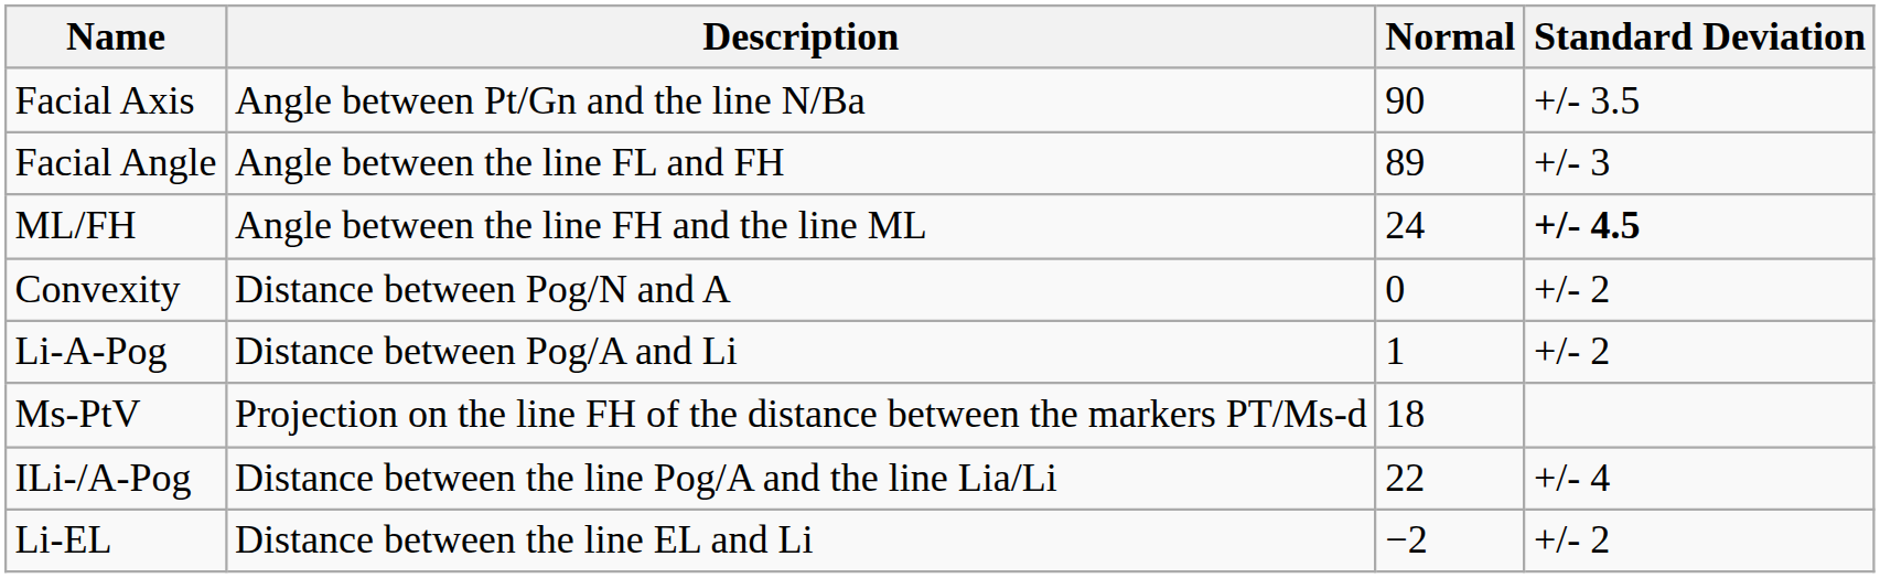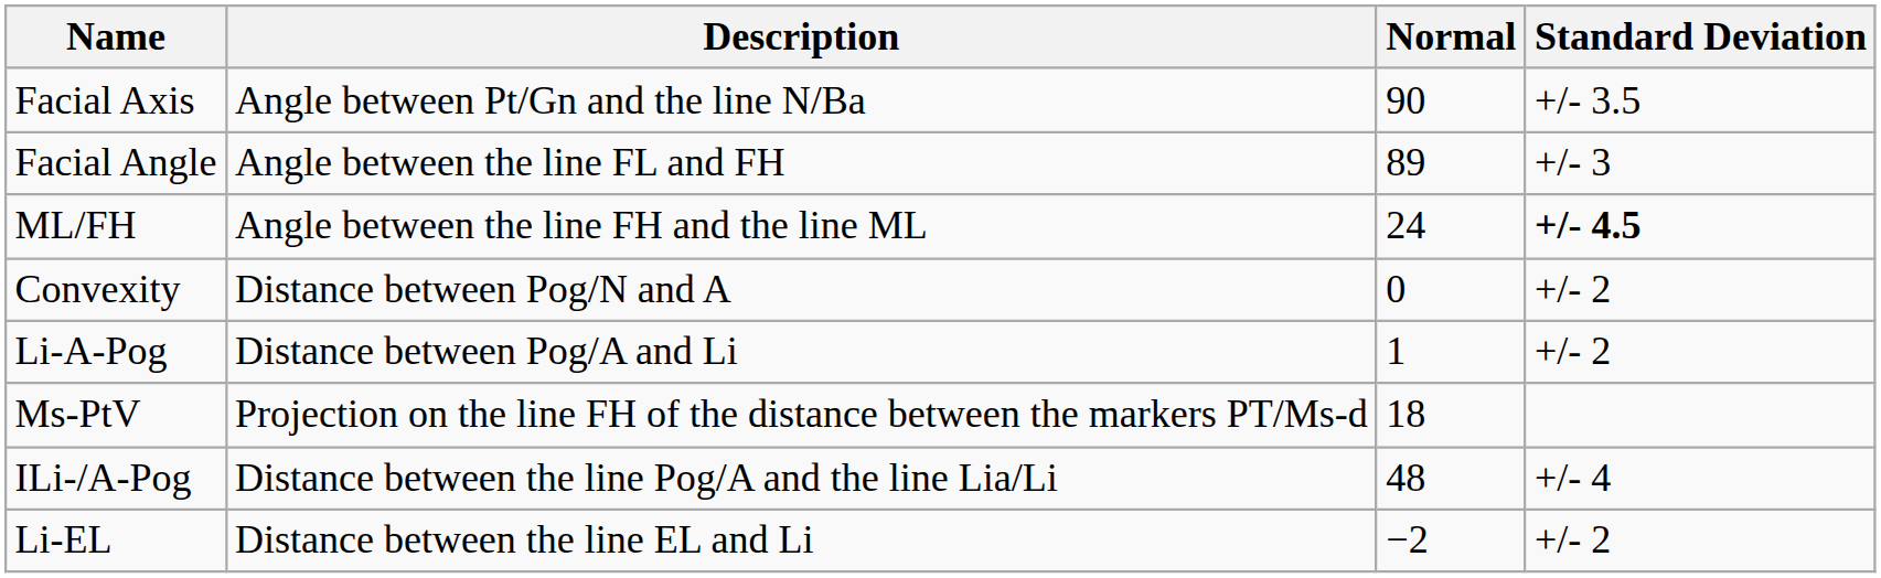 <table class="wikitable">
 <tr>
 <th>Name</th>
 <th>Description</th>
 <th>Normal</th>
 <th>Standard Deviation</th>
 </tr>
 <tr>
 <td>Facial Axis</td>
 <td>Angle between Pt/Gn and the line N/Ba</td>
 <td>90</td>
 <td>+/- 3.5</td>
 </tr>
 <tr>
 <td>Facial Angle</td>
 <td>Angle between the line FL and FH</td>
 <td>89</td>
 <td>+/- 3</td>
 </tr>
 <tr>
 <td>ML/FH</td>
 <td>Angle between the line FH and the line ML</td>
 <td>24</td>
 <td><strong>+/- 4.5</strong></td>
 </tr>
 <tr>
 <td>Convexity</td>
 <td>Distance between Pog/N and A</td>
 <td>0</td>
 <td>+/- 2</td>
 </tr>
 <tr>
 <td>Li-A-Pog</td>
 <td>Distance between Pog/A and Li</td>
 <td>1</td>
 <td>+/- 2</td>
 </tr>
 <tr>
 <td>Ms-PtV</td>
 <td>Projection on the line FH of the distance between the markers PT/Ms-d</td>
 <td>18</td>
 <td></td>
 </tr>
 <tr>
 <td>ILi-/A-Pog</td>
 <td>Distance between the line Pog/A and the line Lia/Li</td>
-<td>22</td>
+<td>48</td>
 <td>+/- 4</td>
 </tr>
 <tr>
 <td>Li-EL</td>
 <td>Distance between the line EL and Li</td>
 <td>−2</td>
 <td>+/- 2</td>
 </tr>
 </table>
